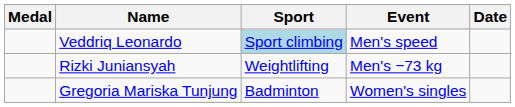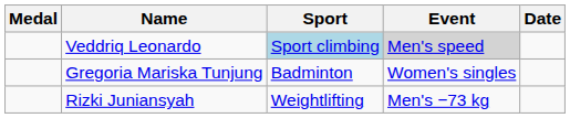 <table class="wikitable sortable" style="font-size: 95%;">
 <tr>
 <th>Medal</th>
 <th>Name</th>
 <th>Sport</th>
 <th>Event</th>
 <th>Date</th>
 </tr>
 <tr>
 <td></td>
 <td><a href='#'>Veddriq Leonardo</a></td>
 <td style="background: lightblue;"><a href='#'>Sport climbing</a></td>
-<td><a href='#'>Men's speed</a></td>
+<td style="background: lightgrey;"><a href='#'>Men's speed</a></td>
+<td></td>
+</tr>
+<tr>
+<td></td>
+<td><a href='#'>Gregoria Mariska Tunjung</a></td>
+<td><a href='#'>Badminton</a></td>
+<td><a href='#'>Women's singles</a></td>
 <td></td>
 </tr>
 <tr>
 <td></td>
 <td><a href='#'>Rizki Juniansyah</a></td>
 <td><a href='#'>Weightlifting</a></td>
 <td><a href='#'>Men's −73 kg</a></td>
 <td></td>
 </tr>
-<tr>
-<td></td>
-<td><a href='#'>Gregoria Mariska Tunjung</a></td>
-<td><a href='#'>Badminton</a></td>
-<td><a href='#'>Women's singles</a></td>
-<td></td>
-</tr>
 </table>
